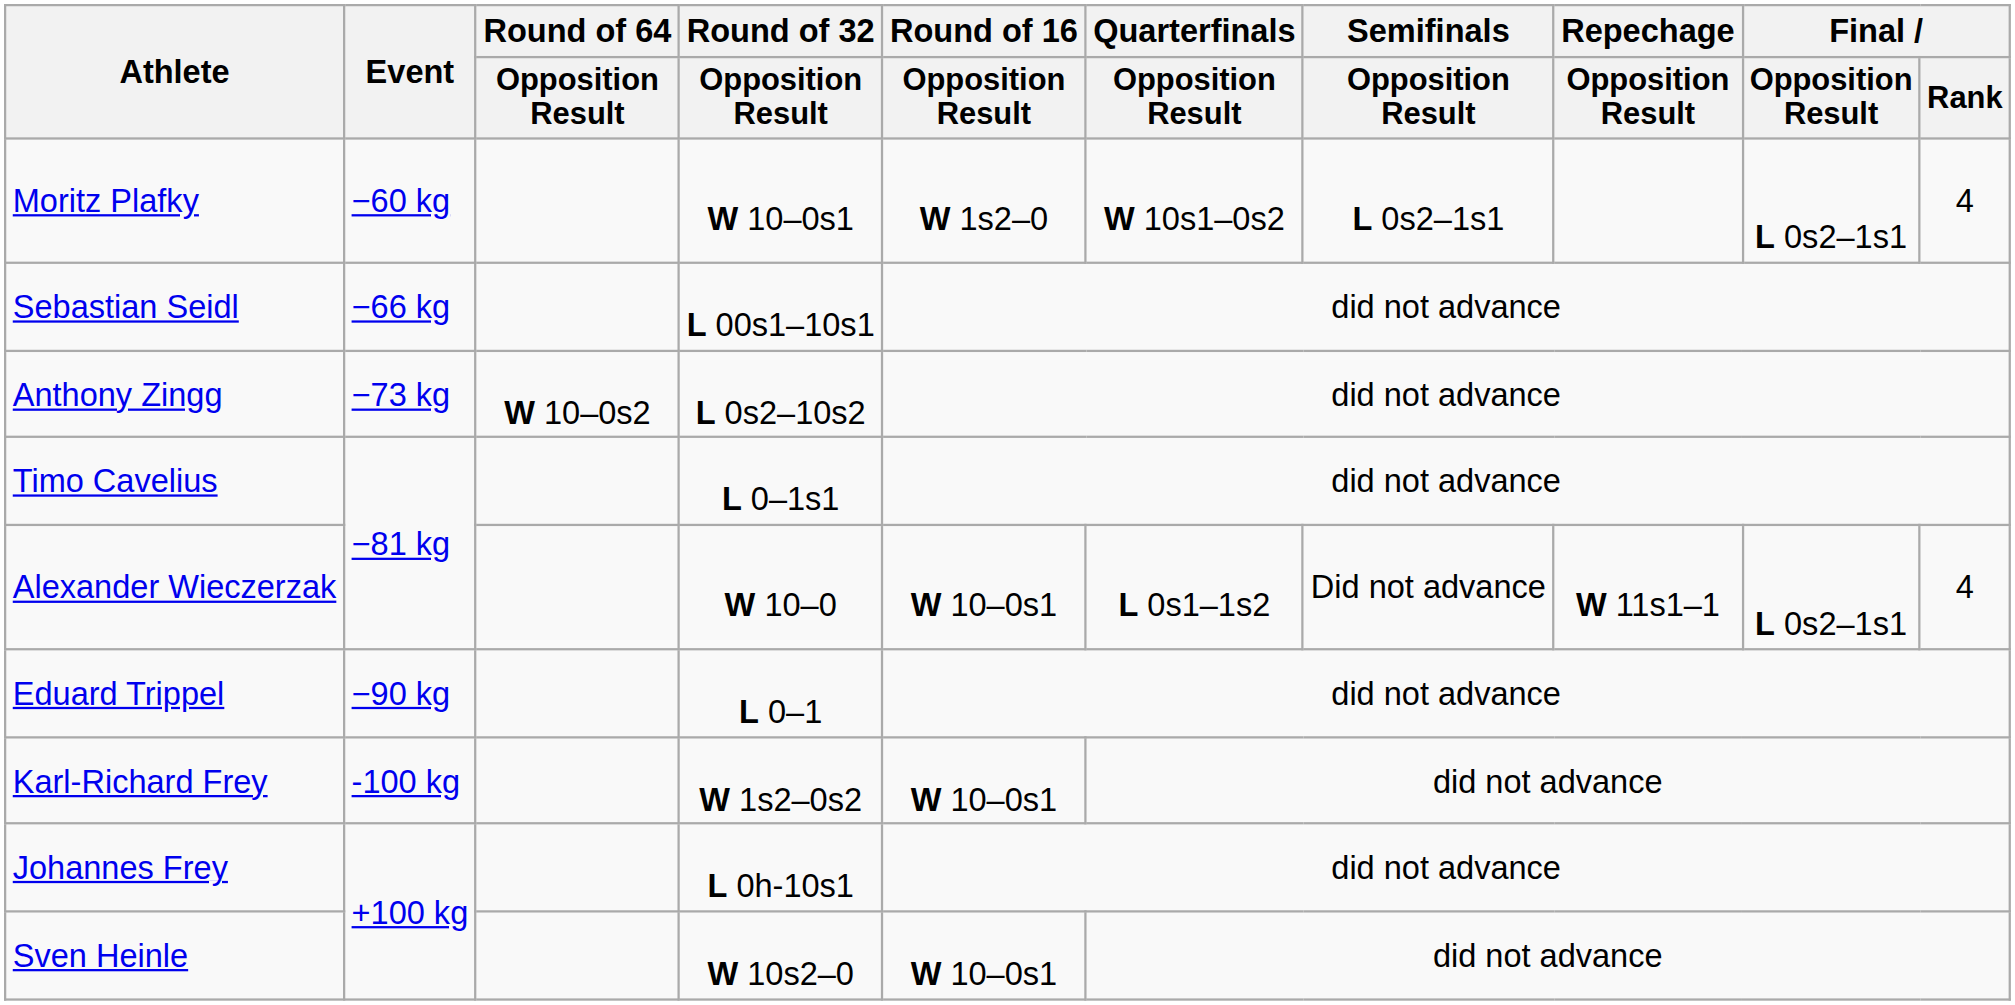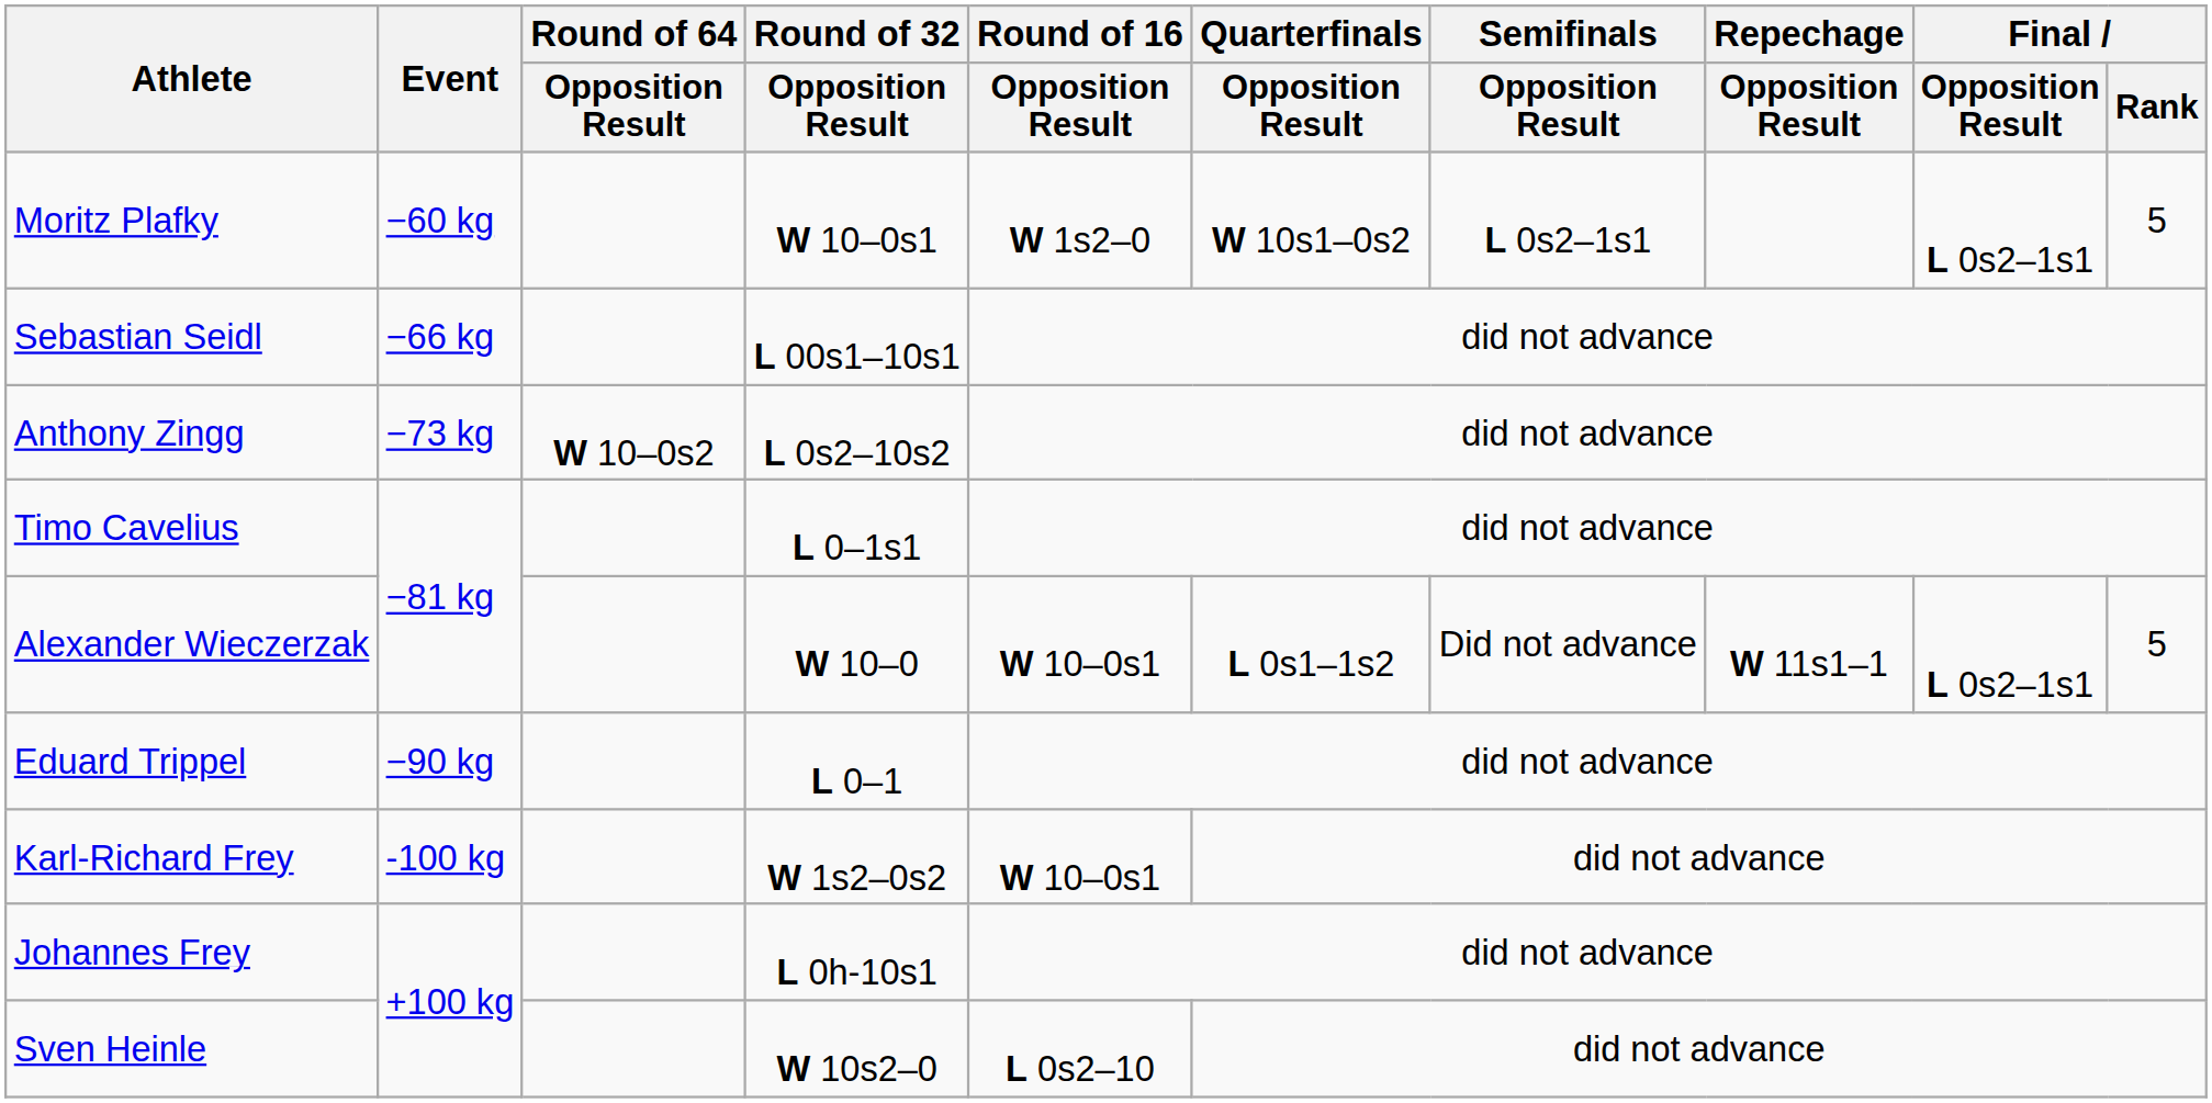 <table class="wikitable" style="text-align:center; font-size:90%">
 <tr>
 <th rowspan=2>Athlete</th>
 <th rowspan=2>Event</th>
 <th>Round of 64</th>
 <th>Round of 32</th>
 <th>Round of 16</th>
 <th>Quarterfinals</th>
 <th>Semifinals</th>
 <th>Repechage</th>
 <th colspan=2>Final / </th>
 </tr>
 <tr style="font-size:95%">
 <th>Opposition<br>Result</th>
 <th>Opposition<br>Result</th>
 <th>Opposition<br>Result</th>
 <th>Opposition<br>Result</th>
 <th>Opposition<br>Result</th>
 <th>Opposition<br>Result</th>
 <th>Opposition<br>Result</th>
 <th>Rank</th>
 </tr>
 <tr>
 <td align=left><a href='#'>Moritz Plafky</a></td>
 <td align=left><a href='#'>−60 kg</a></td>
 <td></td>
 <td><br> <strong>W</strong> 10–0s1</td>
 <td><br> <strong>W</strong> 1s2–0</td>
 <td><br> <strong>W</strong> 10s1–0s2</td>
 <td><br> <strong>L</strong> 0s2–1s1</td>
 <td></td>
 <td><br><br> <strong>L</strong> 0s2–1s1</td>
-<td>4</td>
+<td>5</td>
 </tr>
 <tr>
 <td align=left><a href='#'>Sebastian Seidl</a></td>
 <td align=left><a href='#'>−66 kg</a></td>
 <td></td>
 <td><br> <strong>L</strong> 00s1–10s1</td>
 <td colspan=6>did not advance</td>
 </tr>
 <tr>
 <td align=left><a href='#'>Anthony Zingg</a></td>
 <td align=left><a href='#'>−73 kg</a></td>
 <td><br> <strong>W</strong> 10–0s2</td>
 <td><br> <strong>L</strong> 0s2–10s2</td>
 <td colspan=6>did not advance</td>
 </tr>
 <tr>
 <td align=left><a href='#'>Timo Cavelius</a></td>
 <td rowspan=2  align=left><a href='#'>−81 kg</a></td>
 <td></td>
 <td><br> <strong>L</strong> 0–1s1</td>
 <td colspan=6>did not advance</td>
 </tr>
 <tr>
 <td align=left><a href='#'>Alexander Wieczerzak</a></td>
 <td></td>
 <td><br> <strong>W</strong> 10–0</td>
 <td><br> <strong>W</strong> 10–0s1</td>
 <td><br> <strong>L</strong> 0s1–1s2</td>
 <td>Did not advance</td>
 <td><br> <strong>W</strong> 11s1–1</td>
 <td><br><br> <strong>L</strong> 0s2–1s1</td>
-<td>4</td>
+<td>5</td>
 </tr>
 <tr>
 <td align=left><a href='#'>Eduard Trippel</a></td>
 <td align=left><a href='#'>−90 kg</a></td>
 <td></td>
 <td><br> <strong>L</strong> 0–1</td>
 <td colspan=6>did not advance</td>
 </tr>
 <tr>
 <td align=left><a href='#'>Karl-Richard Frey</a></td>
 <td align=left><a href='#'>-100 kg</a></td>
 <td></td>
 <td><br> <strong>W</strong> 1s2–0s2</td>
 <td><br> <strong>W</strong> 10–0s1</td>
 <td colspan=5>did not advance</td>
 </tr>
 <tr>
 <td align=left><a href='#'>Johannes Frey</a></td>
 <td rowspan=2 align=left><a href='#'>+100 kg</a></td>
 <td></td>
 <td><br> <strong>L</strong> 0h-10s1</td>
 <td colspan=6>did not advance</td>
 </tr>
 <tr>
 <td align=left><a href='#'>Sven Heinle</a></td>
 <td></td>
 <td><br> <strong>W</strong> 10s2–0</td>
-<td><br> <strong>W</strong> 10–0s1</td>
+<td><br> <strong>L</strong> 0s2–10</td>
 <td colspan=5>did not advance</td>
 </tr>
 </table>
